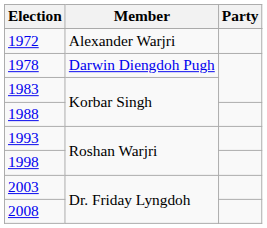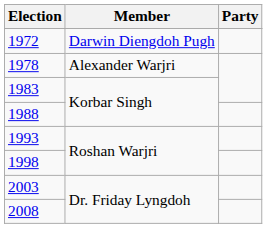 <table class="wikitable sortable">
 <tr>
 <th>Election</th>
 <th>Member</th>
 <th colspan=2>Party</th>
 </tr>
 <tr>
 </tr>
 <tr>
 </tr>
 <tr>
 </tr>
 <tr>
 </tr>
 <tr>
 <td><a href='#'>1972</a></td>
-<td>Alexander Warjri</td>
+<td><a href='#'>Darwin Diengdoh Pugh</a></td>
 <td></td>
 </tr>
 <tr>
 <td><a href='#'>1978</a></td>
-<td><a href='#'>Darwin Diengdoh Pugh</a></td>
+<td>Alexander Warjri</td>
 </tr>
 <tr>
 <td><a href='#'>1983</a></td>
 <td rowspan=2>Korbar Singh</td>
 </tr>
 <tr>
 <td><a href='#'>1988</a></td>
 <td></td>
 </tr>
 <tr>
 <td><a href='#'>1993</a></td>
 <td rowspan=2>Roshan Warjri</td>
 </tr>
 <tr>
 <td><a href='#'>1998</a></td>
 <td></td>
 </tr>
 <tr>
 <td><a href='#'>2003</a></td>
 <td rowspan=2>Dr. Friday Lyngdoh</td>
 <td></td>
 </tr>
 <tr>
 <td><a href='#'>2008</a></td>
 </tr>
 </table>
